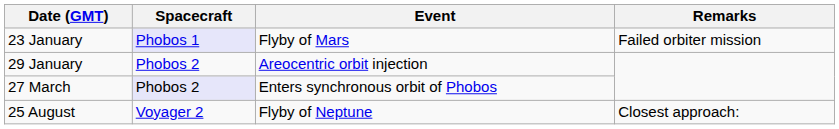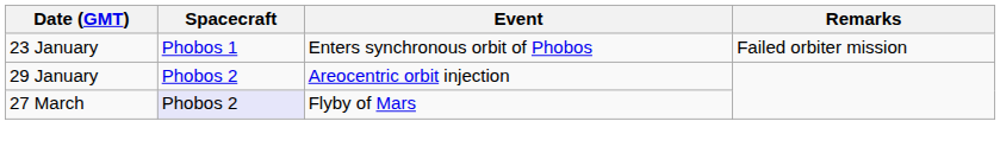 <table class="wikitable" border="1" width="100%">
 <tr>
 <th>Date (<a href='#'>GMT</a>)</th>
 <th>Spacecraft</th>
 <th>Event</th>
 <th>Remarks</th>
 </tr>
 <tr>
 <td>23 January</td>
-<td style="background: lavender;"><a href='#'>Phobos 1</a></td>
-<td>Flyby of <a href='#'>Mars</a></td>
+<td><a href='#'>Phobos 1</a></td>
+<td>Enters synchronous orbit of <a href='#'>Phobos</a></td>
 <td>Failed orbiter mission</td>
 </tr>
 <tr>
 <td>29 January</td>
 <td><a href='#'>Phobos 2</a></td>
 <td><a href='#'>Areocentric orbit</a> injection</td>
 </tr>
 <tr>
 <td>27 March</td>
 <td style="background: lavender;">Phobos 2</td>
-<td>Enters synchronous orbit of <a href='#'>Phobos</a></td>
-</tr>
-<tr>
-<td>25 August</td>
-<td><a href='#'>Voyager 2</a></td>
-<td>Flyby of <a href='#'>Neptune</a></td>
-<td>Closest approach: </td>
+<td>Flyby of <a href='#'>Mars</a></td>
 </tr>
 </table>
